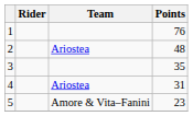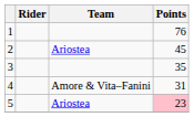 <table class="wikitable">
 <tr>
 <th></th>
 <th>Rider</th>
 <th>Team</th>
 <th>Points</th>
 </tr>
 <tr>
 <td>1</td>
 <td> </td>
 <td></td>
 <td align=right>76</td>
 </tr>
 <tr>
 <td>2</td>
 <td></td>
 <td><a href='#'>Ariostea</a></td>
-<td align=right>48</td>
+<td align=right>45</td>
 </tr>
 <tr>
 <td>3</td>
 <td> </td>
 <td></td>
 <td align=right>35</td>
 </tr>
 <tr>
 <td>4</td>
 <td></td>
-<td><a href='#'>Ariostea</a></td>
+<td>Amore & Vita–Fanini</td>
 <td align=right>31</td>
 </tr>
 <tr>
 <td>5</td>
 <td></td>
-<td>Amore & Vita–Fanini</td>
-<td align=right>23</td>
+<td><a href='#'>Ariostea</a></td>
+<td align=right style="background: pink;">23</td>
 </tr>
 <tr>
 </tr>
 </table>
